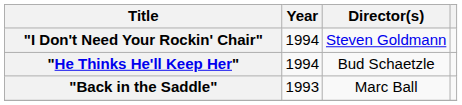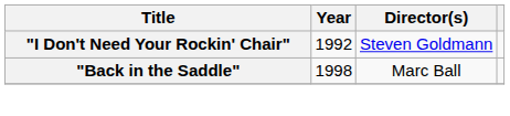 <table class="wikitable plainrowheaders" style="text-align:center;">
 <tr>
 <th scope="col" style="width:18em;">Title</th>
 <th scope="col">Year</th>
 <th scope="col">Director(s)</th>
 <th scope="col"></th>
 </tr>
 <tr>
 <th scope="row">"I Don't Need Your Rockin' Chair"<br></th>
-<td>1994</td>
+<td>1992</td>
 <td><a href='#'>Steven Goldmann</a></td>
 <td></td>
 </tr>
 <tr>
-<th scope="row">"<a href='#'>He Thinks He'll Keep Her</a>"<br></th>
-<td>1994</td>
-<td>Bud Schaetzle</td>
-<td></td>
-</tr>
-<tr>
 <th scope="row">"Back in the Saddle"<br></th>
-<td>1993</td>
+<td>1998</td>
 <td>Marc Ball</td>
 <td></td>
 </tr>
 <tr>
 </tr>
 </table>
